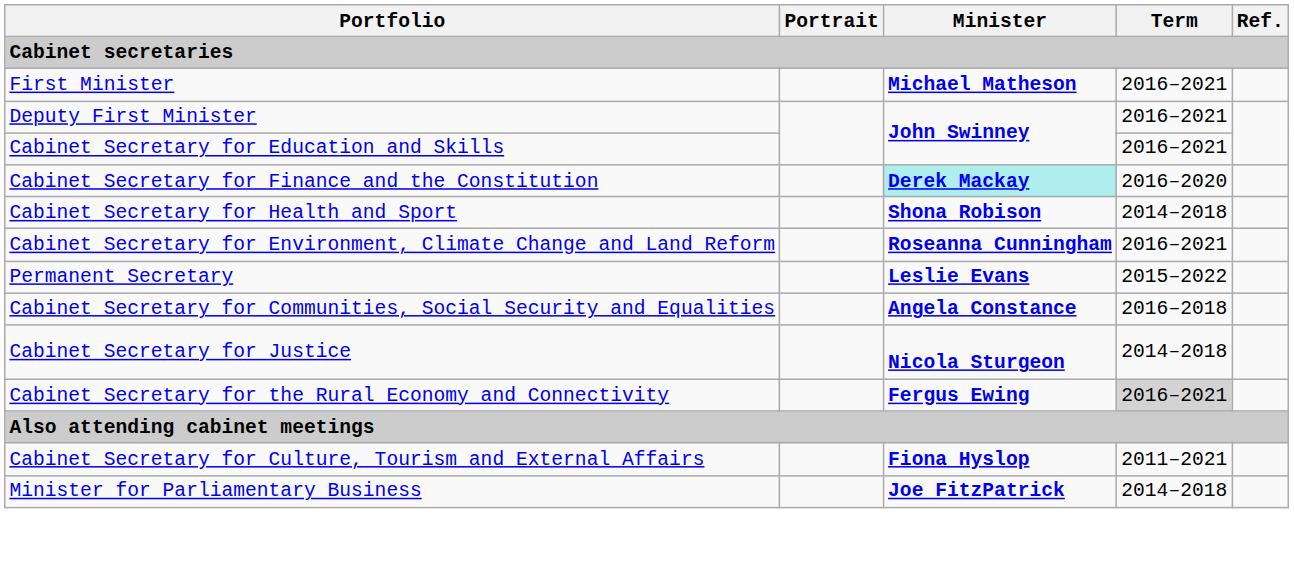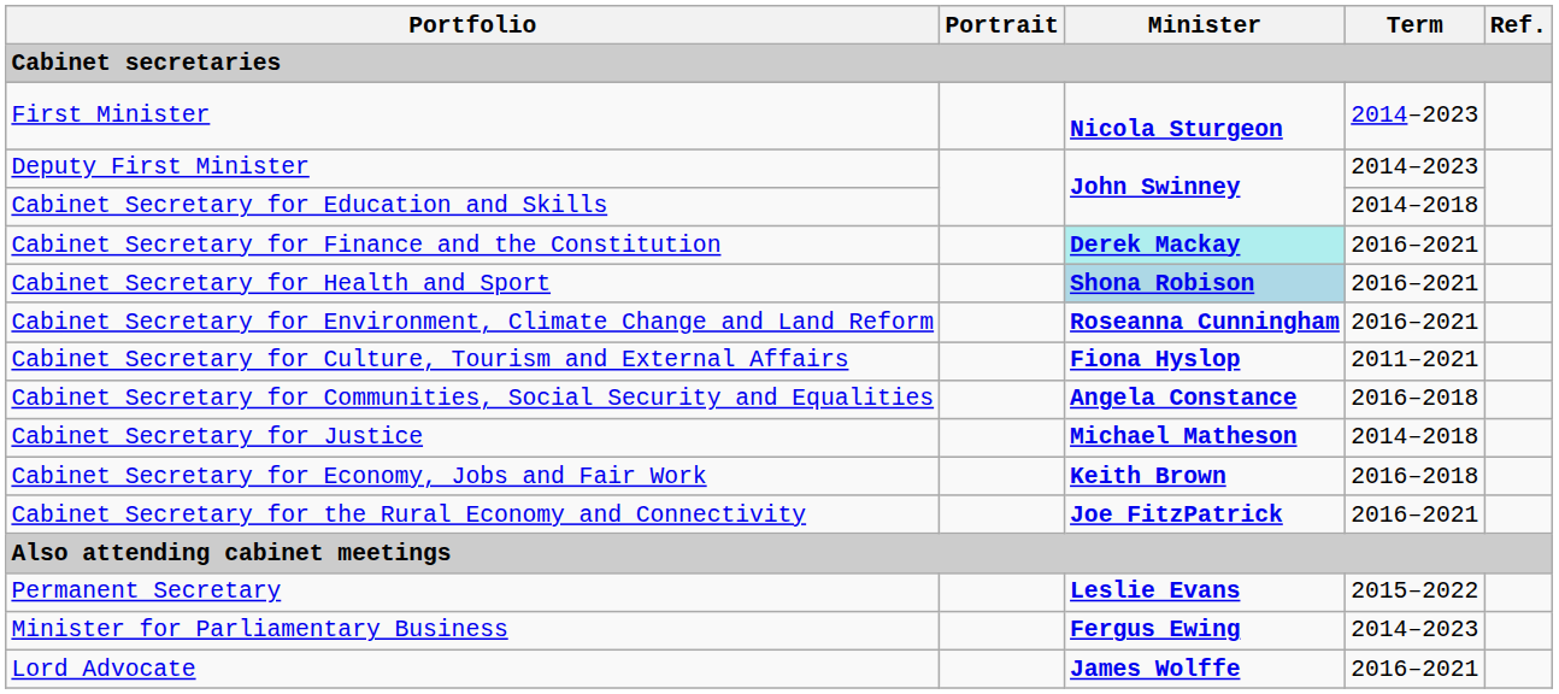 <table class="wikitable">
 <tr>
 <th>Portfolio</th>
 <th>Portrait</th>
 <th>Minister</th>
 <th>Term</th>
 <th>Ref.</th>
 </tr>
 <tr>
 <td colspan="5" style="background:#ccc;"><strong>Cabinet secretaries</strong></td>
 </tr>
 <tr>
 <td><a href='#'>First Minister</a></td>
 <td></td>
-<td><a href='#'><strong>Michael Matheson</strong></a> </td>
-<td>2016–2021</td>
+<td><br><strong><a href='#'>Nicola Sturgeon</a></strong> </td>
+<td><a href='#'>2014</a>–2023</td>
 <td></td>
 </tr>
 <tr>
 <td><a href='#'>Deputy First Minister</a></td>
 <td rowspan="2"></td>
 <td rowspan="2"><strong><a href='#'>John Swinney</a></strong> </td>
-<td>2016–2021</td>
+<td>2014–2023</td>
 <td rowspan="2"></td>
 </tr>
 <tr>
 <td><a href='#'>Cabinet Secretary for Education and Skills</a></td>
-<td>2016–2021</td>
+<td>2014–2018</td>
 </tr>
 <tr>
 <td><a href='#'>Cabinet Secretary for Finance and the Constitution</a></td>
 <td></td>
 <td style="background: paleturquoise;"><strong><a href='#'>Derek Mackay</a></strong> </td>
-<td>2016–2020</td>
+<td>2016–2021</td>
 <td></td>
 </tr>
 <tr>
 <td><a href='#'>Cabinet Secretary for Health and Sport</a></td>
 <td></td>
-<td><strong><a href='#'>Shona Robison</a></strong> </td>
-<td>2014–2018</td>
+<td style="background: lightblue;"><strong><a href='#'>Shona Robison</a></strong> </td>
+<td>2016–2021</td>
 <td></td>
 </tr>
 <tr>
 <td><a href='#'>Cabinet Secretary for Environment, Climate Change and Land Reform</a></td>
 <td></td>
 <td><strong><a href='#'>Roseanna Cunningham</a></strong> </td>
 <td>2016–2021</td>
 <td></td>
 </tr>
 <tr>
-<td><a href='#'>Permanent Secretary</a></td>
+<td><a href='#'>Cabinet Secretary for Culture, Tourism and External Affairs</a></td>
 <td></td>
-<td><strong><a href='#'>Leslie Evans</a></strong></td>
-<td>2015–2022</td>
+<td><strong><a href='#'>Fiona Hyslop</a></strong> </td>
+<td>2011–2021</td>
 <td></td>
 </tr>
 <tr>
 <td><a href='#'>Cabinet Secretary for Communities, Social Security and Equalities</a></td>
 <td></td>
 <td><strong><a href='#'>Angela Constance</a></strong> </td>
 <td>2016–2018</td>
 <td></td>
 </tr>
 <tr>
 <td><a href='#'>Cabinet Secretary for Justice</a></td>
 <td></td>
-<td><br><strong><a href='#'>Nicola Sturgeon</a></strong> </td>
+<td><a href='#'><strong>Michael Matheson</strong></a> </td>
 <td>2014–2018</td>
+<td></td>
+</tr>
+<tr>
+<td><a href='#'>Cabinet Secretary for Economy, Jobs and Fair Work</a></td>
+<td></td>
+<td><a href='#'><strong>Keith Brown</strong></a> </td>
+<td>2016–2018</td>
 <td></td>
 </tr>
 <tr>
 <td><a href='#'>Cabinet Secretary for the Rural Economy and Connectivity</a></td>
 <td></td>
-<td><a href='#'><strong>Fergus Ewing</strong></a> </td>
-<td style="background: lightgrey;">2016–2021</td>
+<td><strong><a href='#'>Joe FitzPatrick</a></strong> </td>
+<td>2016–2021</td>
 <td></td>
 </tr>
 <tr>
 <td colspan="5" style="background:#ccc;"><strong>Also attending cabinet meetings</strong></td>
 </tr>
 <tr>
-<td><a href='#'>Cabinet Secretary for Culture, Tourism and External Affairs</a></td>
+<td><a href='#'>Permanent Secretary</a></td>
 <td></td>
-<td><strong><a href='#'>Fiona Hyslop</a></strong> </td>
-<td>2011–2021</td>
+<td><strong><a href='#'>Leslie Evans</a></strong></td>
+<td>2015–2022</td>
 <td></td>
 </tr>
 <tr>
 <td><a href='#'>Minister for Parliamentary Business</a></td>
 <td></td>
-<td><strong><a href='#'>Joe FitzPatrick</a></strong> </td>
-<td>2014–2018</td>
+<td><a href='#'><strong>Fergus Ewing</strong></a> </td>
+<td>2014–2023</td>
+<td></td>
+</tr>
+<tr>
+<td><a href='#'>Lord Advocate</a></td>
+<td></td>
+<td> <strong><a href='#'>James Wolffe</a></strong> </td>
+<td>2016–2021</td>
 <td></td>
 </tr>
 </table>
